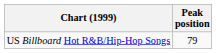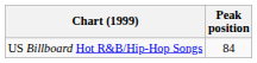 <table class="wikitable">
 <tr>
 <th align="left">Chart (1999)</th>
 <th style="text-align:center;">Peak<br>position</th>
 </tr>
 <tr>
 <td align="left">US <em>Billboard</em> <a href='#'>Hot R&B/Hip-Hop Songs</a></td>
-<td style="text-align:center;">79</td>
+<td style="text-align:center;">84</td>
 </tr>
 </table>
